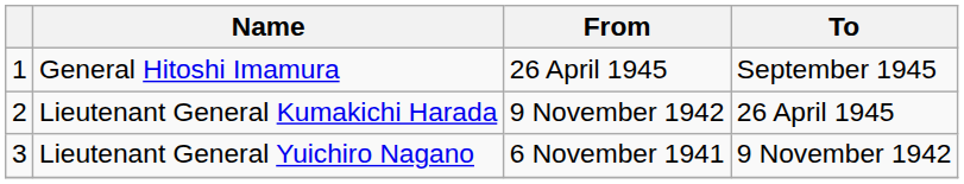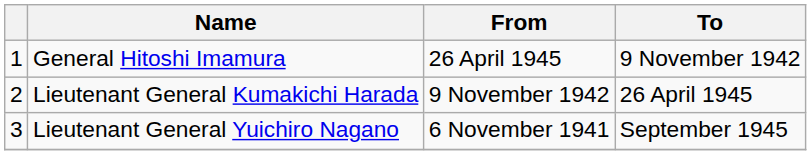 <table class=wikitable>
 <tr>
 <th></th>
 <th>Name</th>
 <th>From</th>
 <th>To</th>
 </tr>
 <tr>
 <td>1</td>
 <td>General <a href='#'>Hitoshi Imamura</a></td>
 <td>26 April 1945</td>
-<td>September 1945</td>
+<td>9 November 1942</td>
 </tr>
 <tr>
 <td>2</td>
 <td>Lieutenant General <a href='#'>Kumakichi Harada</a></td>
 <td>9 November 1942</td>
 <td>26 April 1945</td>
 </tr>
 <tr>
 <td>3</td>
 <td>Lieutenant General <a href='#'>Yuichiro Nagano</a></td>
 <td>6 November 1941</td>
-<td>9 November 1942</td>
+<td>September 1945</td>
 </tr>
 <tr>
 </tr>
 </table>
